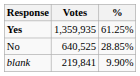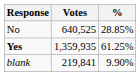 <table class=wikitable>
 <tr>
 <th>Response</th>
 <th>Votes</th>
 <th>%</th>
 </tr>
 <tr>
+<td>No</td>
+<td align="right">640,525</td>
+<td align="right">28.85%</td>
+</tr>
+<tr>
 <td><strong>Yes</strong></td>
 <td align="right">1,359,935</td>
 <td align="right">61.25%</td>
-</tr>
-<tr>
-<td>No</td>
-<td align="right">640,525</td>
-<td align="right">28.85%</td>
 </tr>
 <tr>
 <td><em>blank</em></td>
 <td align="right">219,841</td>
 <td align="right">9.90%</td>
 </tr>
 </table>
